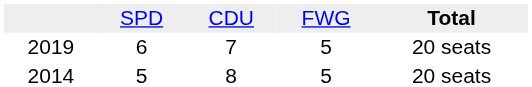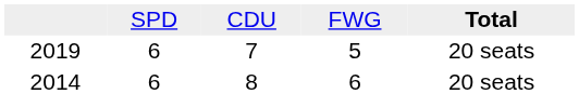 <table border="0" cellpadding="2" cellspacing="0" width="400">
 <tr bgcolor="#eeeeee" align="center">
 <td></td>
 <td><a href='#'>SPD</a></td>
 <td><a href='#'>CDU</a></td>
 <td><a href='#'>FWG</a></td>
 <td><strong>Total</strong></td>
 </tr>
 <tr align="center">
 <td>2019</td>
 <td>6</td>
 <td>7</td>
 <td>5</td>
 <td>20 seats</td>
 </tr>
 <tr align="center">
 <td>2014</td>
-<td>5</td>
+<td>6</td>
 <td>8</td>
-<td>5</td>
+<td>6</td>
 <td>20 seats</td>
 </tr>
 </table>
